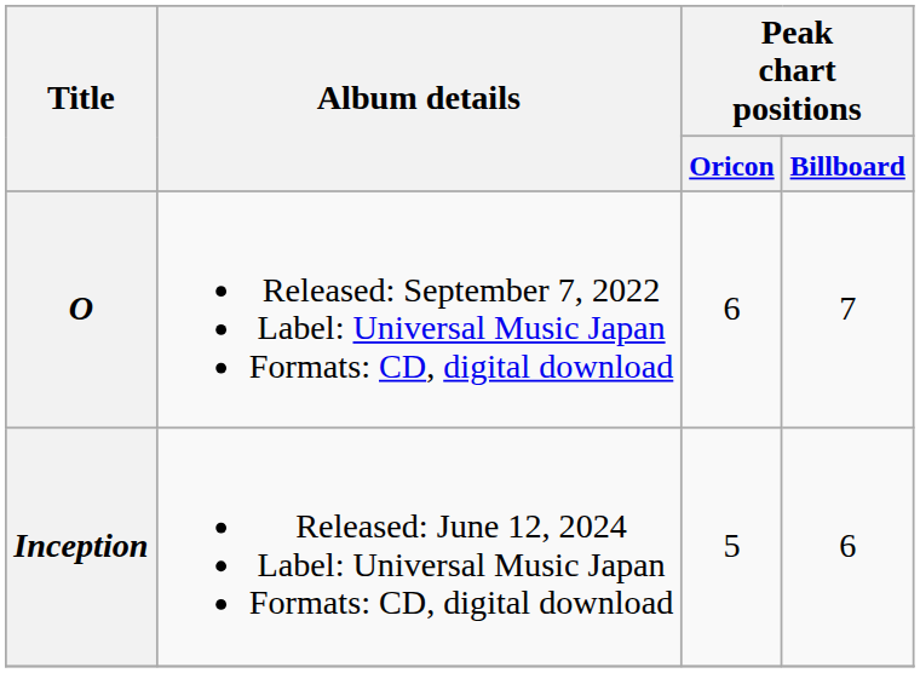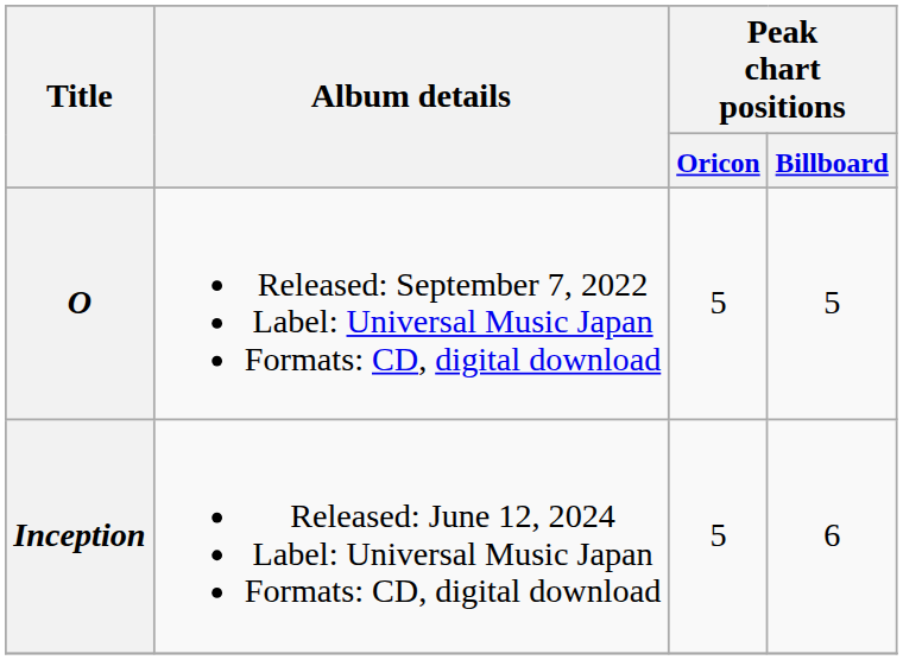 <table class="wikitable plainrowheaders" style="text-align:center;">
 <tr>
 <th scope="col" rowspan="2">Title</th>
 <th scope="col" rowspan="2">Album details</th>
 <th scope="col" colspan="2">Peak <br> chart <br> positions</th>
 </tr>
 <tr>
 <th scope="col" colspan="1"><small><a href='#'>Oricon</a></small></th>
 <th scope="col" colspan="1"><small><a href='#'>Billboard</a></small></th>
 </tr>
 <tr>
 <th scope="row"><em>O</em></th>
 <td><br><ul><li>Released: September 7, 2022</li><li>Label: <a href='#'>Universal Music Japan</a></li><li>Formats: <a href='#'>CD</a>, <a href='#'>digital download</a></li></ul></td>
-<td>6</td>
-<td>7</td>
+<td>5</td>
+<td>5</td>
 </tr>
 <tr>
 <th scope="row"><em>Inception</em></th>
 <td><br><ul><li>Released: June 12, 2024</li><li>Label: Universal Music Japan</li><li>Formats: CD, digital download</li></ul></td>
 <td>5</td>
 <td>6</td>
 </tr>
 <tr>
 </tr>
 </table>
